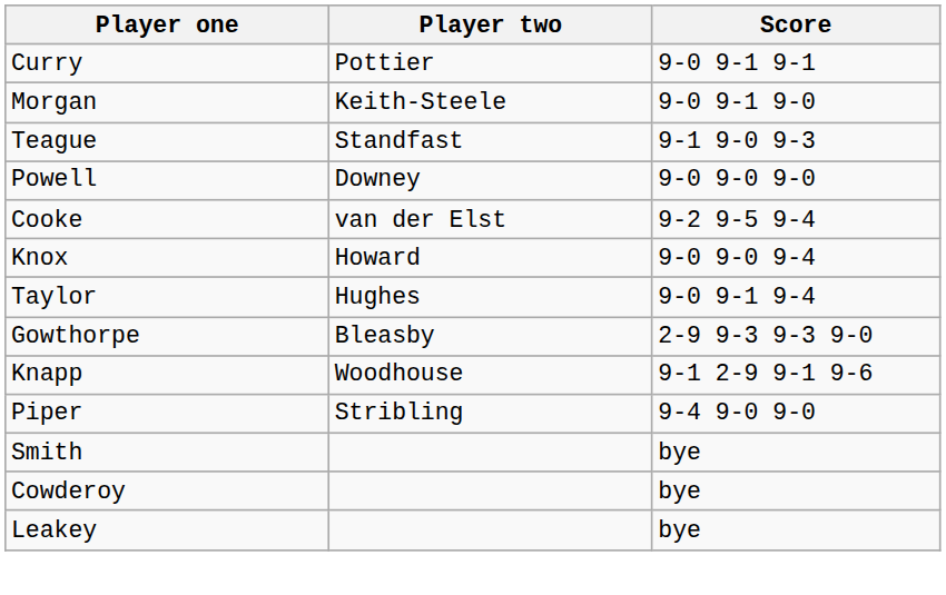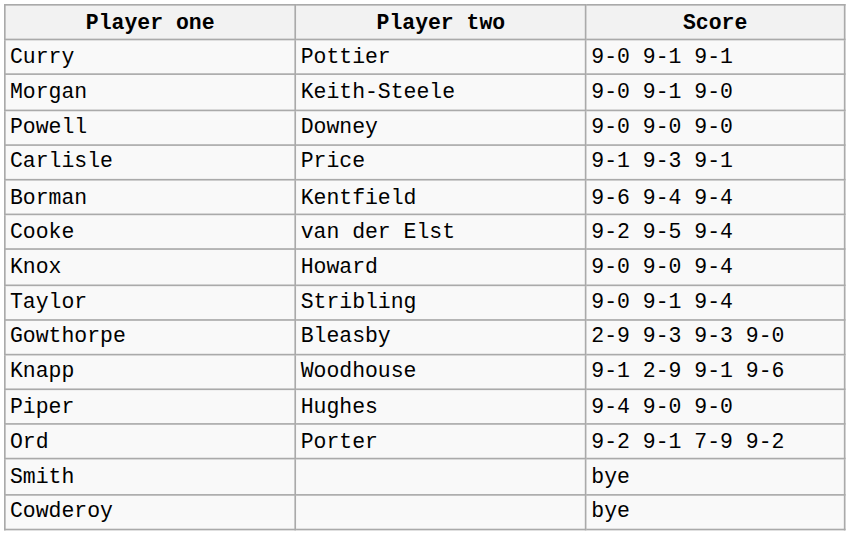 <table class="wikitable">
 <tr>
 <th width=170>Player one</th>
 <th width=170>Player two</th>
 <th width=150>Score</th>
 </tr>
 <tr>
 <td> Curry</td>
 <td> Pottier</td>
 <td>9-0 9-1 9-1</td>
 </tr>
 <tr>
 <td> Morgan</td>
 <td> Keith-Steele</td>
 <td>9-0 9-1 9-0</td>
 </tr>
 <tr>
-<td> Teague</td>
-<td> Standfast</td>
-<td>9-1 9-0 9-3</td>
-</tr>
-<tr>
 <td> Powell</td>
 <td> Downey</td>
 <td>9-0 9-0 9-0</td>
+</tr>
+<tr>
+<td> Carlisle</td>
+<td> Price</td>
+<td>9-1 9-3 9-1</td>
+</tr>
+<tr>
+<td> Borman</td>
+<td> Kentfield</td>
+<td>9-6 9-4 9-4</td>
 </tr>
 <tr>
 <td> Cooke</td>
 <td> van der Elst</td>
 <td>9-2 9-5 9-4</td>
 </tr>
 <tr>
 <td> Knox</td>
 <td> Howard</td>
 <td>9-0 9-0 9-4</td>
 </tr>
 <tr>
 <td> Taylor</td>
-<td> Hughes</td>
+<td> Stribling</td>
 <td>9-0 9-1 9-4</td>
 </tr>
 <tr>
 <td> Gowthorpe</td>
 <td> Bleasby</td>
 <td>2-9 9-3 9-3 9-0</td>
 </tr>
 <tr>
 <td> Knapp</td>
 <td> Woodhouse</td>
 <td>9-1 2-9 9-1 9-6</td>
 </tr>
 <tr>
 <td> Piper</td>
-<td> Stribling</td>
+<td> Hughes</td>
 <td>9-4 9-0 9-0</td>
+</tr>
+<tr>
+<td> Ord</td>
+<td> Porter</td>
+<td>9-2 9-1 7-9 9-2</td>
 </tr>
 <tr>
 <td> Smith</td>
 <td></td>
 <td>bye</td>
 </tr>
 <tr>
 <td> Cowderoy</td>
 <td></td>
 <td>bye</td>
 </tr>
-<tr>
-<td> Leakey</td>
-<td></td>
-<td>bye</td>
-</tr>
 </table>
